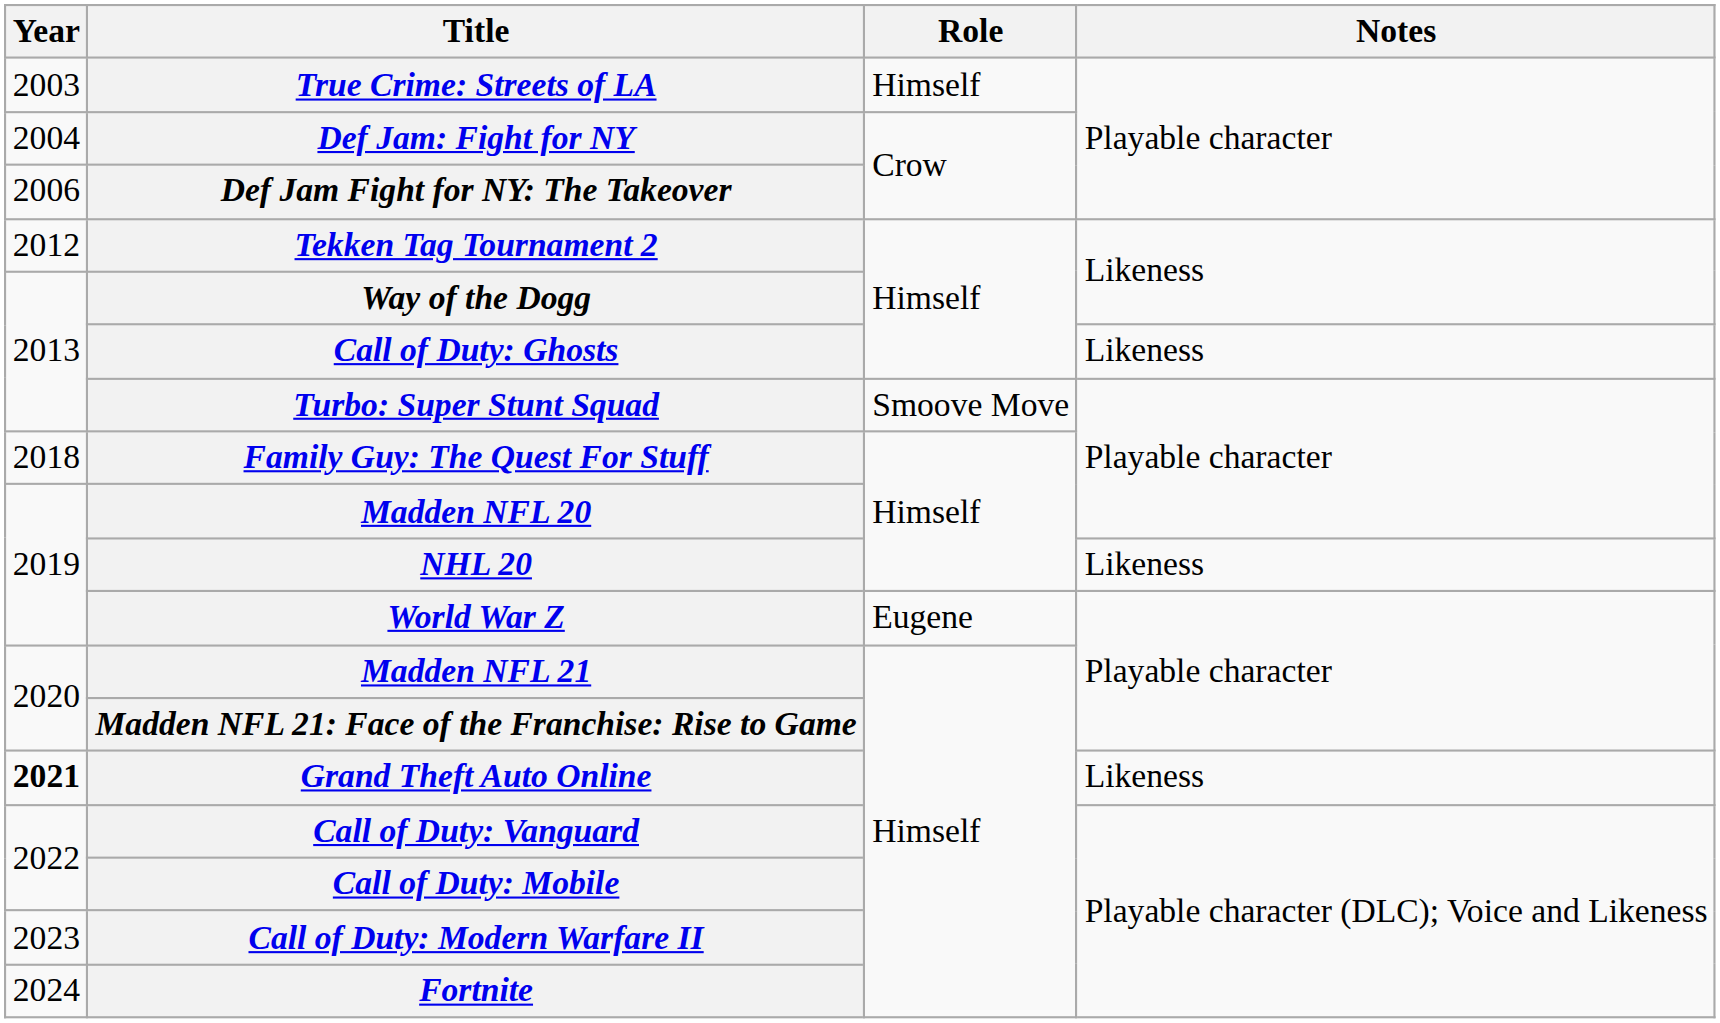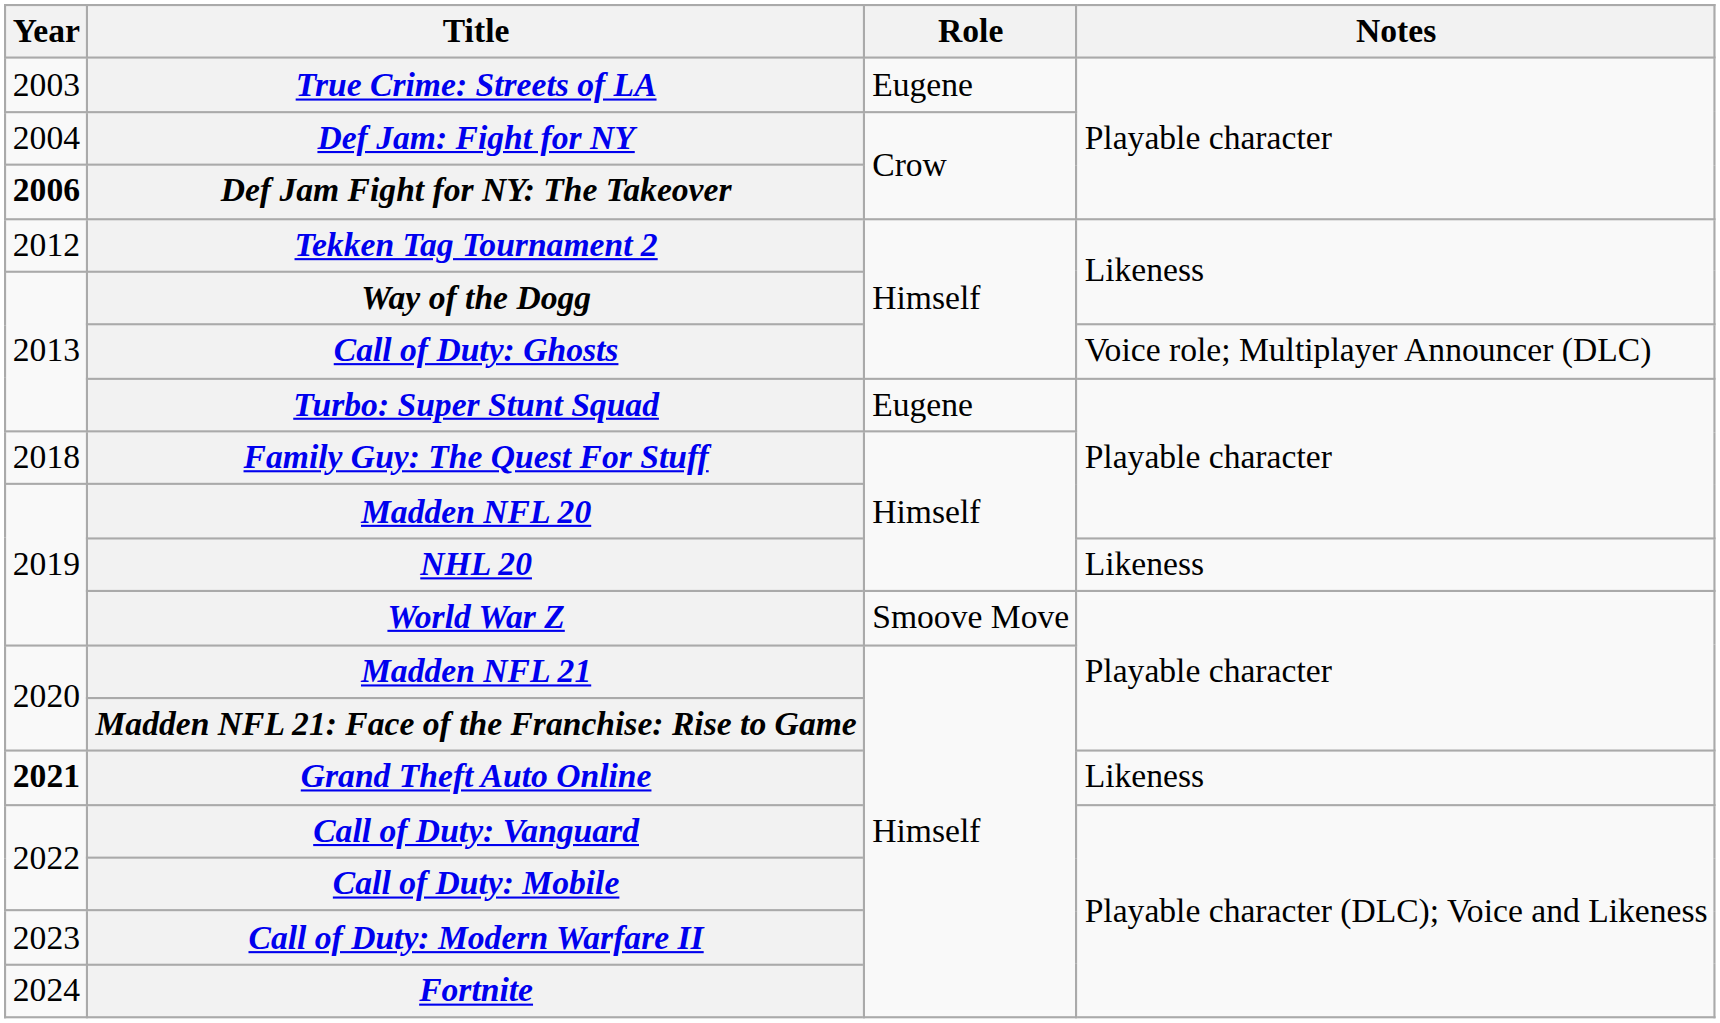 <table class="wikitable plainrowheaders sortable" style="margin-right: 0;">
 <tr>
 <th scope="col">Year</th>
 <th scope="col">Title</th>
 <th scope="col">Role</th>
 <th scope="col" class="unsortable">Notes</th>
 </tr>
 <tr>
 <td>2003</td>
 <th scope="row"><em><a href='#'>True Crime: Streets of LA</a></em></th>
-<td>Himself</td>
+<td>Eugene</td>
 <td rowspan="3">Playable character</td>
 </tr>
 <tr>
 <td>2004</td>
 <th scope="row"><em><a href='#'>Def Jam: Fight for NY</a></em></th>
 <td rowspan="2">Crow</td>
 </tr>
 <tr>
-<td>2006</td>
+<td><strong>2006</strong></td>
 <th scope="row"><em>Def Jam Fight for NY: The Takeover</em></th>
 </tr>
 <tr>
 <td>2012</td>
 <th scope="row"><em><a href='#'>Tekken Tag Tournament 2</a></em></th>
 <td rowspan="3">Himself</td>
 <td rowspan="2">Likeness</td>
 </tr>
 <tr>
 <td rowspan="3">2013</td>
 <th scope="row"><em>Way of the Dogg</em></th>
 </tr>
 <tr>
 <th scope="row"><em><a href='#'>Call of Duty: Ghosts</a></em></th>
-<td>Likeness</td>
+<td>Voice role; Multiplayer Announcer (DLC)</td>
 </tr>
 <tr>
 <th scope="row"><em><a href='#'>Turbo: Super Stunt Squad</a></em></th>
-<td>Smoove Move</td>
+<td>Eugene</td>
 <td rowspan="3">Playable character</td>
 </tr>
 <tr>
 <td>2018</td>
 <th scope="row"><em><a href='#'>Family Guy: The Quest For Stuff</a></em></th>
 <td rowspan="3">Himself</td>
 </tr>
 <tr>
 <td rowspan="3">2019</td>
 <th scope="row"><em><a href='#'>Madden NFL 20</a></em></th>
 </tr>
 <tr>
 <th scope="row"><em><a href='#'>NHL 20</a></em></th>
 <td>Likeness</td>
 </tr>
 <tr>
 <th scope="row"><em><a href='#'>World War Z</a></em></th>
-<td>Eugene</td>
+<td>Smoove Move</td>
 <td rowspan="3">Playable character</td>
 </tr>
 <tr>
 <td rowspan="2">2020</td>
 <th scope="row"><em><a href='#'>Madden NFL 21</a></em></th>
 <td rowspan="7">Himself</td>
 </tr>
 <tr>
 <th scope="row"><em>Madden NFL 21: Face of the Franchise: Rise to Game</em></th>
 </tr>
 <tr>
 <td><strong>2021</strong></td>
 <th scope="row"><em><a href='#'>Grand Theft Auto Online</a></em></th>
 <td>Likeness</td>
 </tr>
 <tr>
 <td rowspan="2">2022</td>
 <th scope="row"><em><a href='#'>Call of Duty: Vanguard</a></em></th>
 <td rowspan="4">Playable character (DLC); Voice and Likeness</td>
 </tr>
 <tr>
 <th scope="row"><em><a href='#'>Call of Duty: Mobile</a></em></th>
 </tr>
 <tr>
 <td>2023</td>
 <th scope="row"><em><a href='#'>Call of Duty: Modern Warfare II</a></em></th>
 </tr>
 <tr>
 <td>2024</td>
 <th scope="row"><em><a href='#'>Fortnite</a></em></th>
 </tr>
 </table>
